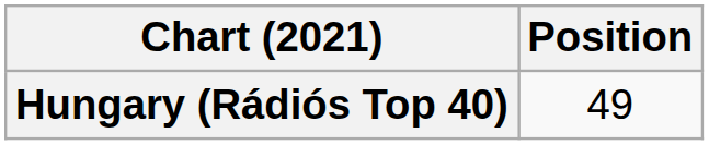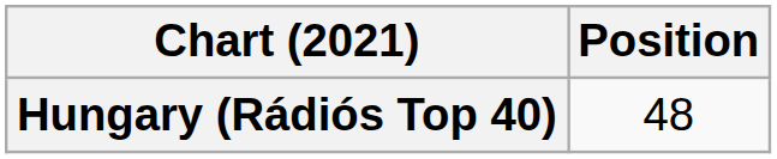 <table class="wikitable plainrowheaders" style="text-align:center">
 <tr>
 <th>Chart (2021)</th>
 <th>Position</th>
 </tr>
 <tr>
 <th scope="row">Hungary (Rádiós Top 40)</th>
-<td>49</td>
+<td>48</td>
 </tr>
 </table>
